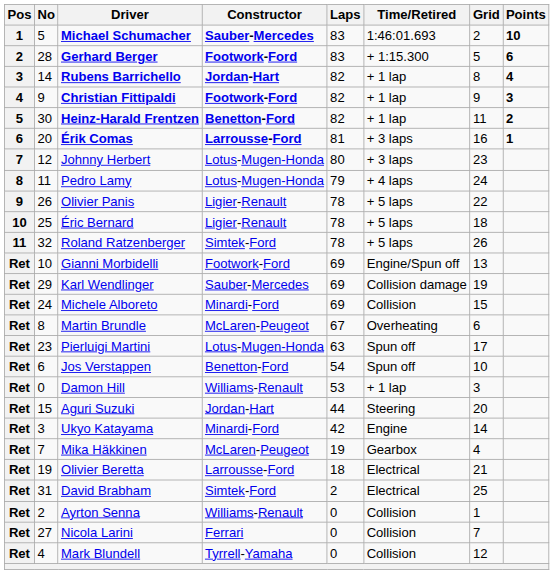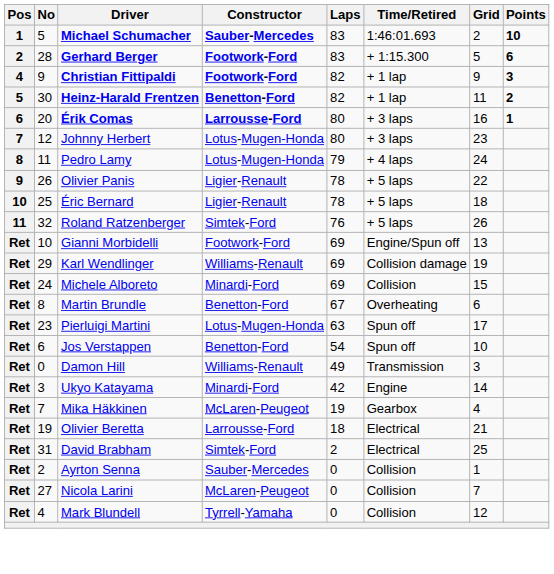 <table class="wikitable" style="font-size: 95%;">
 <tr>
 <th>Pos</th>
 <th>No</th>
 <th>Driver</th>
 <th>Constructor</th>
 <th>Laps</th>
 <th>Time/Retired</th>
 <th>Grid</th>
 <th>Points</th>
 </tr>
 <tr>
 <th>1</th>
 <td>5</td>
 <td> <strong><a href='#'>Michael Schumacher</a></strong></td>
 <td><strong><a href='#'>Sauber</a>-<a href='#'>Mercedes</a></strong></td>
 <td>83</td>
 <td>1:46:01.693</td>
 <td>2</td>
 <td><strong>10</strong></td>
 </tr>
 <tr>
 <th>2</th>
 <td>28</td>
 <td> <strong><a href='#'>Gerhard Berger</a></strong></td>
 <td><strong><a href='#'>Footwork</a>-<a href='#'>Ford</a></strong></td>
 <td>83</td>
 <td>+ 1:15.300</td>
 <td>5</td>
 <td><strong>6</strong></td>
 </tr>
 <tr>
-<th>3</th>
-<td>14</td>
-<td> <strong><a href='#'>Rubens Barrichello</a></strong></td>
-<td><strong><a href='#'>Jordan</a>-<a href='#'>Hart</a></strong></td>
-<td>82</td>
-<td>+ 1 lap</td>
-<td>8</td>
-<td><strong>4</strong></td>
-</tr>
-<tr>
 <th>4</th>
 <td>9</td>
 <td> <strong><a href='#'>Christian Fittipaldi</a></strong></td>
 <td><strong><a href='#'>Footwork</a>-<a href='#'>Ford</a></strong></td>
 <td>82</td>
 <td>+ 1 lap</td>
 <td>9</td>
 <td><strong>3</strong></td>
 </tr>
 <tr>
 <th>5</th>
 <td>30</td>
 <td> <strong><a href='#'>Heinz-Harald Frentzen</a></strong></td>
 <td><strong><a href='#'>Benetton</a>-<a href='#'>Ford</a></strong></td>
 <td>82</td>
 <td>+ 1 lap</td>
 <td>11</td>
 <td><strong>2</strong></td>
 </tr>
 <tr>
 <th>6</th>
 <td>20</td>
 <td> <strong><a href='#'>Érik Comas</a></strong></td>
 <td><strong><a href='#'>Larrousse</a>-<a href='#'>Ford</a></strong></td>
-<td>81</td>
+<td>80</td>
 <td>+ 3 laps</td>
 <td>16</td>
 <td><strong>1</strong></td>
 </tr>
 <tr>
 <th>7</th>
 <td>12</td>
 <td> <a href='#'>Johnny Herbert</a></td>
 <td><a href='#'>Lotus</a>-<a href='#'>Mugen-Honda</a></td>
 <td>80</td>
 <td>+ 3 laps</td>
 <td>23</td>
 <td> </td>
 </tr>
 <tr>
 <th>8</th>
 <td>11</td>
 <td> <a href='#'>Pedro Lamy</a></td>
 <td><a href='#'>Lotus</a>-<a href='#'>Mugen-Honda</a></td>
 <td>79</td>
 <td>+ 4 laps</td>
 <td>24</td>
 <td> </td>
 </tr>
 <tr>
 <th>9</th>
 <td>26</td>
 <td> <a href='#'>Olivier Panis</a></td>
 <td><a href='#'>Ligier</a>-<a href='#'>Renault</a></td>
 <td>78</td>
 <td>+ 5 laps</td>
 <td>22</td>
 <td> </td>
 </tr>
 <tr>
 <th>10</th>
 <td>25</td>
 <td> <a href='#'>Éric Bernard</a></td>
 <td><a href='#'>Ligier</a>-<a href='#'>Renault</a></td>
 <td>78</td>
 <td>+ 5 laps</td>
 <td>18</td>
 <td> </td>
 </tr>
 <tr>
 <th>11</th>
 <td>32</td>
 <td> <a href='#'>Roland Ratzenberger</a></td>
 <td><a href='#'>Simtek</a>-<a href='#'>Ford</a></td>
-<td>78</td>
+<td>76</td>
 <td>+ 5 laps</td>
 <td>26</td>
 <td> </td>
 </tr>
 <tr>
 <th>Ret</th>
 <td>10</td>
 <td> <a href='#'>Gianni Morbidelli</a></td>
 <td><a href='#'>Footwork</a>-<a href='#'>Ford</a></td>
 <td>69</td>
 <td>Engine/Spun off</td>
 <td>13</td>
 <td> </td>
 </tr>
 <tr>
 <th>Ret</th>
 <td>29</td>
 <td> <a href='#'>Karl Wendlinger</a></td>
-<td><a href='#'>Sauber</a>-<a href='#'>Mercedes</a></td>
+<td><a href='#'>Williams</a>-<a href='#'>Renault</a></td>
 <td>69</td>
 <td>Collision damage</td>
 <td>19</td>
 <td> </td>
 </tr>
 <tr>
 <th>Ret</th>
 <td>24</td>
 <td> <a href='#'>Michele Alboreto</a></td>
 <td><a href='#'>Minardi</a>-<a href='#'>Ford</a></td>
 <td>69</td>
 <td>Collision</td>
 <td>15</td>
 <td> </td>
 </tr>
 <tr>
 <th>Ret</th>
 <td>8</td>
 <td> <a href='#'>Martin Brundle</a></td>
-<td><a href='#'>McLaren</a>-<a href='#'>Peugeot</a></td>
+<td><a href='#'>Benetton</a>-<a href='#'>Ford</a></td>
 <td>67</td>
 <td>Overheating</td>
 <td>6</td>
 <td> </td>
 </tr>
 <tr>
 <th>Ret</th>
 <td>23</td>
 <td> <a href='#'>Pierluigi Martini</a></td>
 <td><a href='#'>Lotus</a>-<a href='#'>Mugen-Honda</a></td>
 <td>63</td>
 <td>Spun off</td>
 <td>17</td>
 <td> </td>
 </tr>
 <tr>
 <th>Ret</th>
 <td>6</td>
 <td> <a href='#'>Jos Verstappen</a></td>
 <td><a href='#'>Benetton</a>-<a href='#'>Ford</a></td>
 <td>54</td>
 <td>Spun off</td>
 <td>10</td>
 <td> </td>
 </tr>
 <tr>
 <th>Ret</th>
 <td>0</td>
 <td> <a href='#'>Damon Hill</a></td>
 <td><a href='#'>Williams</a>-<a href='#'>Renault</a></td>
-<td>53</td>
-<td>+ 1 lap</td>
+<td>49</td>
+<td>Transmission</td>
 <td>3</td>
-<td> </td>
-</tr>
-<tr>
-<th>Ret</th>
-<td>15</td>
-<td> <a href='#'>Aguri Suzuki</a></td>
-<td><a href='#'>Jordan</a>-<a href='#'>Hart</a></td>
-<td>44</td>
-<td>Steering</td>
-<td>20</td>
 <td> </td>
 </tr>
 <tr>
 <th>Ret</th>
 <td>3</td>
 <td> <a href='#'>Ukyo Katayama</a></td>
 <td><a href='#'>Minardi</a>-<a href='#'>Ford</a></td>
 <td>42</td>
 <td>Engine</td>
 <td>14</td>
 <td> </td>
 </tr>
 <tr>
 <th>Ret</th>
 <td>7</td>
 <td> <a href='#'>Mika Häkkinen</a></td>
 <td><a href='#'>McLaren</a>-<a href='#'>Peugeot</a></td>
 <td>19</td>
 <td>Gearbox</td>
 <td>4</td>
 <td> </td>
 </tr>
 <tr>
 <th>Ret</th>
 <td>19</td>
 <td> <a href='#'>Olivier Beretta</a></td>
 <td><a href='#'>Larrousse</a>-<a href='#'>Ford</a></td>
 <td>18</td>
 <td>Electrical</td>
 <td>21</td>
 <td> </td>
 </tr>
 <tr>
 <th>Ret</th>
 <td>31</td>
 <td> <a href='#'>David Brabham</a></td>
 <td><a href='#'>Simtek</a>-<a href='#'>Ford</a></td>
 <td>2</td>
 <td>Electrical</td>
 <td>25</td>
 <td> </td>
 </tr>
 <tr>
 <th>Ret</th>
 <td>2</td>
 <td> <a href='#'>Ayrton Senna</a></td>
-<td><a href='#'>Williams</a>-<a href='#'>Renault</a></td>
+<td><a href='#'>Sauber</a>-<a href='#'>Mercedes</a></td>
 <td>0</td>
 <td>Collision</td>
 <td>1</td>
 <td> </td>
 </tr>
 <tr>
 <th>Ret</th>
 <td>27</td>
 <td> <a href='#'>Nicola Larini</a></td>
-<td><a href='#'>Ferrari</a></td>
+<td><a href='#'>McLaren</a>-<a href='#'>Peugeot</a></td>
 <td>0</td>
 <td>Collision</td>
 <td>7</td>
 <td> </td>
 </tr>
 <tr>
 <th>Ret</th>
 <td>4</td>
 <td> <a href='#'>Mark Blundell</a></td>
 <td><a href='#'>Tyrrell</a>-<a href='#'>Yamaha</a></td>
 <td>0</td>
 <td>Collision</td>
 <td>12</td>
 <td> </td>
 </tr>
 <tr>
 <th colspan="8"></th>
 </tr>
 </table>
